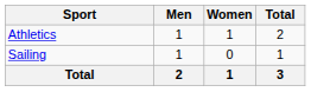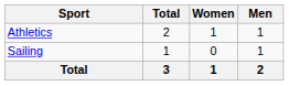 <table class="wikitable sortable" style="text-align:center;">
 <tr>
 <th width=180>Sport</th>
+<th width=55>Total</th>
+<th width=55>Women</th>
 <th width=55>Men</th>
-<th width=55>Women</th>
-<th width=55>Total</th>
 </tr>
 <tr>
 <td align=left><a href='#'>Athletics</a></td>
+<td>2</td>
 <td>1</td>
 <td>1</td>
-<td>2</td>
 </tr>
 <tr>
 <td align=left><a href='#'>Sailing</a></td>
 <td>1</td>
 <td>0</td>
 <td>1</td>
 </tr>
 <tr>
 <th>Total</th>
+<th>3</th>
+<th>1</th>
 <th>2</th>
-<th>1</th>
-<th>3</th>
 </tr>
 </table>
